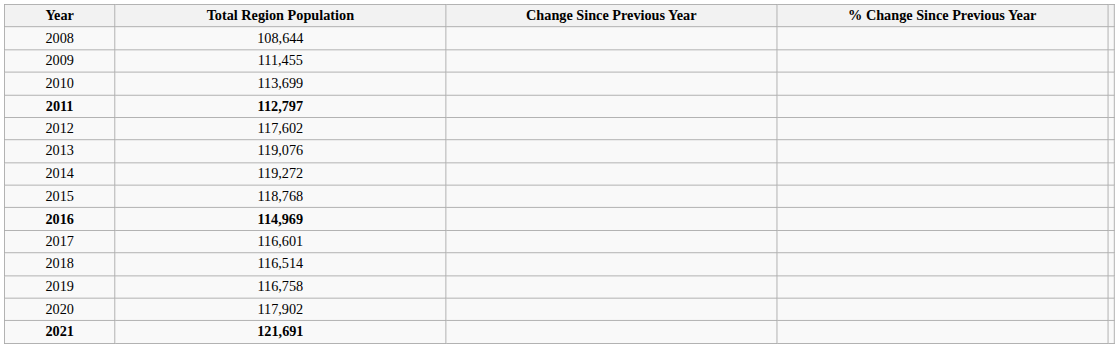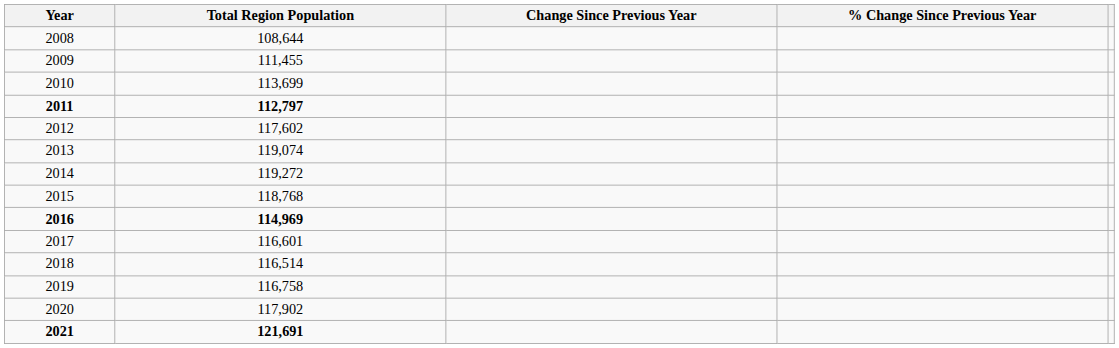 <table class="wikitable" style="text-align:center;">
 <tr>
 <th width=10%>Year</th>
 <th width=30%>Total Region Population</th>
 <th width=30%>Change Since Previous Year</th>
 <th width=30%>% Change Since Previous Year</th>
 <th></th>
 </tr>
 <tr>
 <td>2008</td>
 <td>108,644</td>
 <td></td>
 <td></td>
 <td></td>
 </tr>
 <tr>
 <td>2009</td>
 <td>111,455</td>
 <td></td>
 <td></td>
 <td></td>
 </tr>
 <tr>
 <td>2010</td>
 <td>113,699</td>
 <td></td>
 <td></td>
 <td></td>
 </tr>
 <tr>
 <td><strong>2011</strong></td>
 <td><strong>112,797</strong></td>
 <td></td>
 <td></td>
 <td></td>
 </tr>
 <tr>
 <td>2012</td>
 <td>117,602</td>
 <td></td>
 <td></td>
 <td></td>
 </tr>
 <tr>
 <td>2013</td>
-<td>119,076</td>
+<td>119,074</td>
 <td></td>
 <td></td>
 <td></td>
 </tr>
 <tr>
 <td>2014</td>
 <td>119,272</td>
 <td></td>
 <td></td>
 <td></td>
 </tr>
 <tr>
 <td>2015</td>
 <td>118,768</td>
 <td></td>
 <td></td>
 <td></td>
 </tr>
 <tr>
 <td><strong>2016 </strong></td>
 <td><strong>114,969 </strong></td>
 <td></td>
 <td></td>
 <td></td>
 </tr>
 <tr>
 <td>2017</td>
 <td>116,601</td>
 <td></td>
 <td></td>
 <td></td>
 </tr>
 <tr>
 <td>2018</td>
 <td>116,514</td>
 <td></td>
 <td></td>
 <td></td>
 </tr>
 <tr>
 <td>2019</td>
 <td>116,758</td>
 <td></td>
 <td></td>
 <td></td>
 </tr>
 <tr>
 <td>2020</td>
 <td>117,902</td>
 <td></td>
 <td></td>
 <td></td>
 </tr>
 <tr>
 <td><strong>2021</strong></td>
 <td><strong>121,691</strong></td>
 <td></td>
 <td></td>
 <td></td>
 </tr>
 </table>
